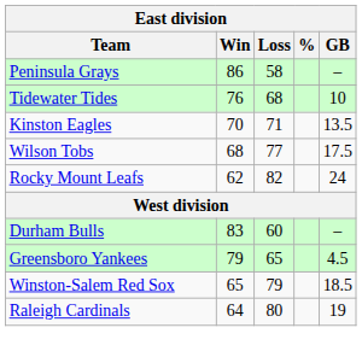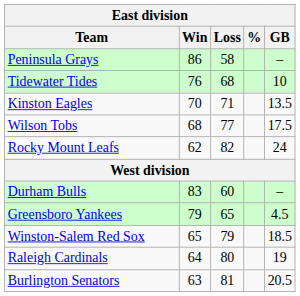 <table class="wikitable">
 <tr>
 <th colspan="5">East division</th>
 </tr>
 <tr>
 <th width="60%">Team</th>
 <th>Win</th>
 <th>Loss</th>
 <th>%</th>
 <th>GB</th>
 </tr>
 <tr align=center bgcolor=ccffcc>
 <td align=left><a href='#'>Peninsula Grays</a></td>
 <td>86</td>
 <td>58</td>
 <td></td>
 <td>–</td>
 </tr>
 <tr align=center bgcolor=ccffcc>
 <td align=left><a href='#'>Tidewater Tides</a></td>
 <td>76</td>
 <td>68</td>
 <td></td>
 <td>10</td>
 </tr>
 <tr align=center>
 <td align=left><a href='#'>Kinston Eagles</a></td>
 <td>70</td>
 <td>71</td>
 <td></td>
 <td>13.5</td>
 </tr>
 <tr align=center>
 <td align=left><a href='#'>Wilson Tobs</a></td>
 <td>68</td>
 <td>77</td>
 <td></td>
 <td>17.5</td>
 </tr>
 <tr align=center>
 <td align=left><a href='#'>Rocky Mount Leafs</a></td>
 <td>62</td>
 <td>82</td>
 <td></td>
 <td>24</td>
 </tr>
 <tr>
 <th colspan="5">West division</th>
 </tr>
 <tr align=center bgcolor=ccffcc>
 <td align=left><a href='#'>Durham Bulls</a></td>
 <td>83</td>
 <td>60</td>
 <td></td>
 <td>–</td>
 </tr>
 <tr align=center bgcolor=ccffcc>
 <td align=left><a href='#'>Greensboro Yankees</a></td>
 <td>79</td>
 <td>65</td>
 <td></td>
 <td>4.5</td>
 </tr>
 <tr align=center>
 <td align=left><a href='#'>Winston-Salem Red Sox</a></td>
 <td>65</td>
 <td>79</td>
 <td></td>
 <td>18.5</td>
 </tr>
 <tr align=center>
 <td align=left><a href='#'>Raleigh Cardinals</a></td>
 <td>64</td>
 <td>80</td>
 <td></td>
 <td>19</td>
 </tr>
+<tr align=center>
+<td align=left><a href='#'>Burlington Senators</a></td>
+<td>63</td>
+<td>81</td>
+<td></td>
+<td>20.5</td>
+</tr>
 </table>
